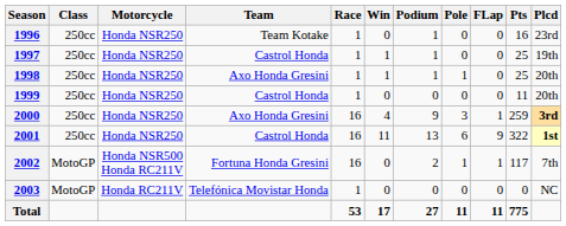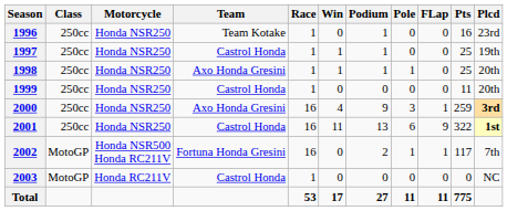 <table class="wikitable">
 <tr>
 <th>Season</th>
 <th>Class</th>
 <th>Motorcycle</th>
 <th>Team</th>
 <th>Race</th>
 <th>Win</th>
 <th>Podium</th>
 <th>Pole</th>
 <th>FLap</th>
 <th>Pts</th>
 <th>Plcd</th>
 </tr>
 <tr align="right">
 <th><a href='#'>1996</a></th>
 <td>250cc</td>
 <td><a href='#'>Honda NSR250</a></td>
 <td>Team Kotake</td>
 <td>1</td>
 <td>0</td>
 <td>1</td>
 <td>0</td>
 <td>0</td>
 <td>16</td>
 <td>23rd</td>
 </tr>
 <tr align="right">
 <th><a href='#'>1997</a></th>
 <td>250cc</td>
 <td><a href='#'>Honda NSR250</a></td>
 <td><a href='#'>Castrol Honda</a></td>
 <td>1</td>
 <td>1</td>
 <td>1</td>
 <td>0</td>
 <td>0</td>
 <td>25</td>
 <td>19th</td>
 </tr>
 <tr align="right">
 <th><a href='#'>1998</a></th>
 <td>250cc</td>
 <td><a href='#'>Honda NSR250</a></td>
 <td><a href='#'>Axo Honda Gresini</a></td>
 <td>1</td>
 <td>1</td>
 <td>1</td>
 <td>1</td>
 <td>0</td>
 <td>25</td>
 <td>20th</td>
 </tr>
 <tr align="right">
 <th><a href='#'>1999</a></th>
 <td>250cc</td>
 <td><a href='#'>Honda NSR250</a></td>
 <td><a href='#'>Castrol Honda</a></td>
 <td>1</td>
 <td>0</td>
 <td>0</td>
 <td>0</td>
 <td>0</td>
 <td>11</td>
 <td>20th</td>
 </tr>
 <tr align="right">
 <th><a href='#'>2000</a></th>
 <td>250cc</td>
 <td><a href='#'>Honda NSR250</a></td>
 <td><a href='#'>Axo Honda Gresini</a></td>
 <td>16</td>
 <td>4</td>
 <td>9</td>
 <td>3</td>
 <td>1</td>
 <td>259</td>
 <td style = "background : #FFDF9F"><strong>3rd</strong></td>
 </tr>
 <tr align="right">
 <th><a href='#'>2001</a></th>
 <td>250cc</td>
 <td><a href='#'>Honda NSR250</a></td>
 <td><a href='#'>Castrol Honda</a></td>
 <td>16</td>
 <td>11</td>
 <td>13</td>
 <td>6</td>
 <td>9</td>
 <td>322</td>
 <td style = "background : #FFFFBF"><strong>1st</strong></td>
 </tr>
 <tr align="right">
 <th><a href='#'>2002</a></th>
 <td>MotoGP</td>
 <td><a href='#'>Honda NSR500</a><br><a href='#'>Honda RC211V</a></td>
 <td><a href='#'>Fortuna Honda Gresini</a></td>
 <td>16</td>
 <td>0</td>
 <td>2</td>
 <td>1</td>
 <td>1</td>
 <td>117</td>
 <td>7th</td>
 </tr>
 <tr align="right">
 <th><a href='#'>2003</a></th>
 <td>MotoGP</td>
 <td><a href='#'>Honda RC211V</a></td>
-<td><a href='#'>Telefónica Movistar Honda</a></td>
+<td><a href='#'>Castrol Honda</a></td>
 <td>1</td>
 <td>0</td>
 <td>0</td>
 <td>0</td>
 <td>0</td>
 <td>0</td>
 <td>NC</td>
 </tr>
 <tr align="right">
 <th>Total</th>
 <td></td>
 <td></td>
 <td></td>
 <td><strong>53</strong></td>
 <td><strong>17</strong></td>
 <td><strong>27</strong></td>
 <td><strong>11</strong></td>
 <td><strong>11</strong></td>
 <td><strong>775</strong></td>
 <td></td>
 </tr>
 </table>
